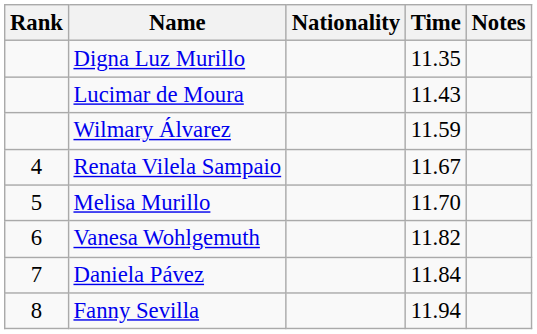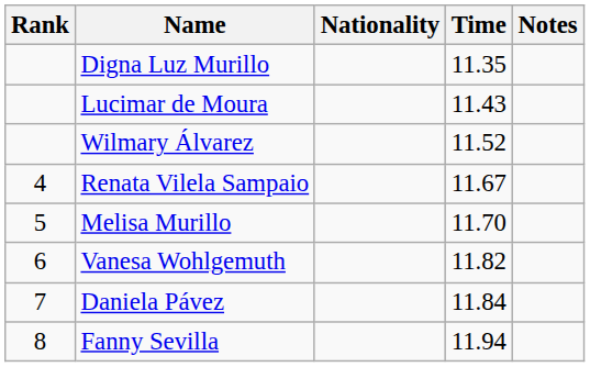 <table class="wikitable sortable" style="text-align:center">
 <tr>
 <th>Rank</th>
 <th>Name</th>
 <th>Nationality</th>
 <th>Time</th>
 <th>Notes</th>
 </tr>
 <tr>
 <td></td>
 <td align=left><a href='#'>Digna Luz Murillo</a></td>
 <td align=left></td>
 <td>11.35</td>
 <td></td>
 </tr>
 <tr>
 <td></td>
 <td align=left><a href='#'>Lucimar de Moura</a></td>
 <td align=left></td>
 <td>11.43</td>
 <td></td>
 </tr>
 <tr>
 <td></td>
 <td align=left><a href='#'>Wilmary Álvarez</a></td>
 <td align=left></td>
-<td>11.59</td>
+<td>11.52</td>
 <td></td>
 </tr>
 <tr>
 <td>4</td>
 <td align=left><a href='#'>Renata Vilela Sampaio</a></td>
 <td align=left></td>
 <td>11.67</td>
 <td></td>
 </tr>
 <tr>
 <td>5</td>
 <td align=left><a href='#'>Melisa Murillo</a></td>
 <td align=left></td>
 <td>11.70</td>
 <td></td>
 </tr>
 <tr>
 <td>6</td>
 <td align=left><a href='#'>Vanesa Wohlgemuth</a></td>
 <td align=left></td>
 <td>11.82</td>
 <td></td>
 </tr>
 <tr>
 <td>7</td>
 <td align=left><a href='#'>Daniela Pávez</a></td>
 <td align=left></td>
 <td>11.84</td>
 <td></td>
 </tr>
 <tr>
 <td>8</td>
 <td align=left><a href='#'>Fanny Sevilla</a></td>
 <td align=left></td>
 <td>11.94</td>
 <td></td>
 </tr>
 </table>
